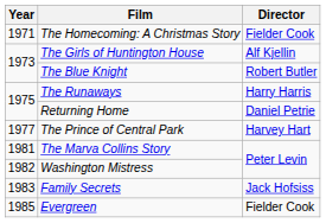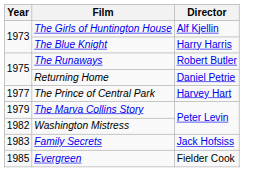 <table class="wikitable">
 <tr>
 <th>Year</th>
 <th>Film</th>
 <th>Director</th>
-</tr>
-<tr>
-<td>1971</td>
-<td><em>The Homecoming: A Christmas Story</em></td>
-<td><a href='#'>Fielder Cook</a></td>
 </tr>
 <tr>
 <td rowspan=2>1973</td>
 <td><em><a href='#'>The Girls of Huntington House</a></em></td>
 <td><a href='#'>Alf Kjellin</a></td>
 </tr>
 <tr>
 <td><em><a href='#'>The Blue Knight</a></em></td>
-<td><a href='#'>Robert Butler</a></td>
+<td><a href='#'>Harry Harris</a></td>
 </tr>
 <tr>
 <td rowspan=2>1975</td>
 <td><em><a href='#'>The Runaways</a></em></td>
-<td><a href='#'>Harry Harris</a></td>
+<td><a href='#'>Robert Butler</a></td>
 </tr>
 <tr>
 <td><em>Returning Home</em></td>
 <td><a href='#'>Daniel Petrie</a></td>
 </tr>
 <tr>
 <td>1977</td>
 <td><em>The Prince of Central Park</em></td>
 <td><a href='#'>Harvey Hart</a></td>
 </tr>
 <tr>
-<td>1981</td>
+<td>1979</td>
 <td><em><a href='#'>The Marva Collins Story</a></em></td>
 <td rowspan=2><a href='#'>Peter Levin</a></td>
 </tr>
 <tr>
 <td>1982</td>
 <td><em>Washington Mistress</em></td>
 </tr>
 <tr>
 <td>1983</td>
 <td><em><a href='#'>Family Secrets</a></em></td>
 <td><a href='#'>Jack Hofsiss</a></td>
 </tr>
 <tr>
 <td>1985</td>
 <td><em><a href='#'>Evergreen</a></em></td>
 <td>Fielder Cook</td>
 </tr>
 </table>
